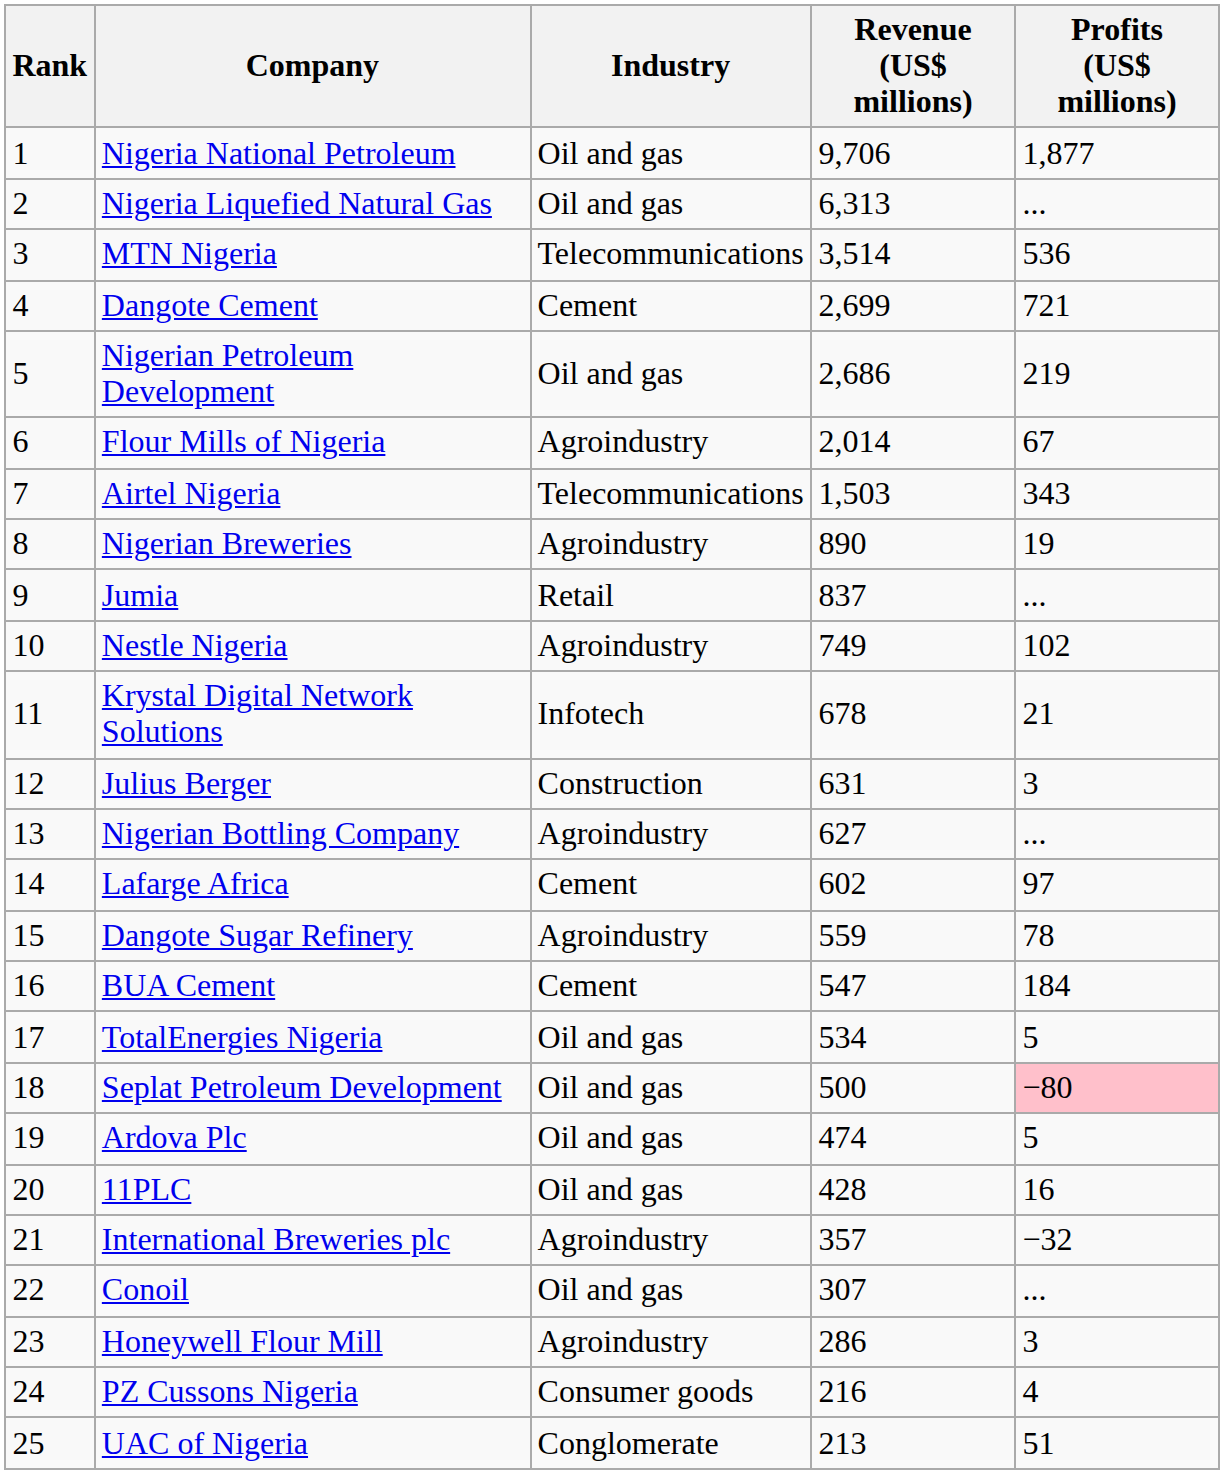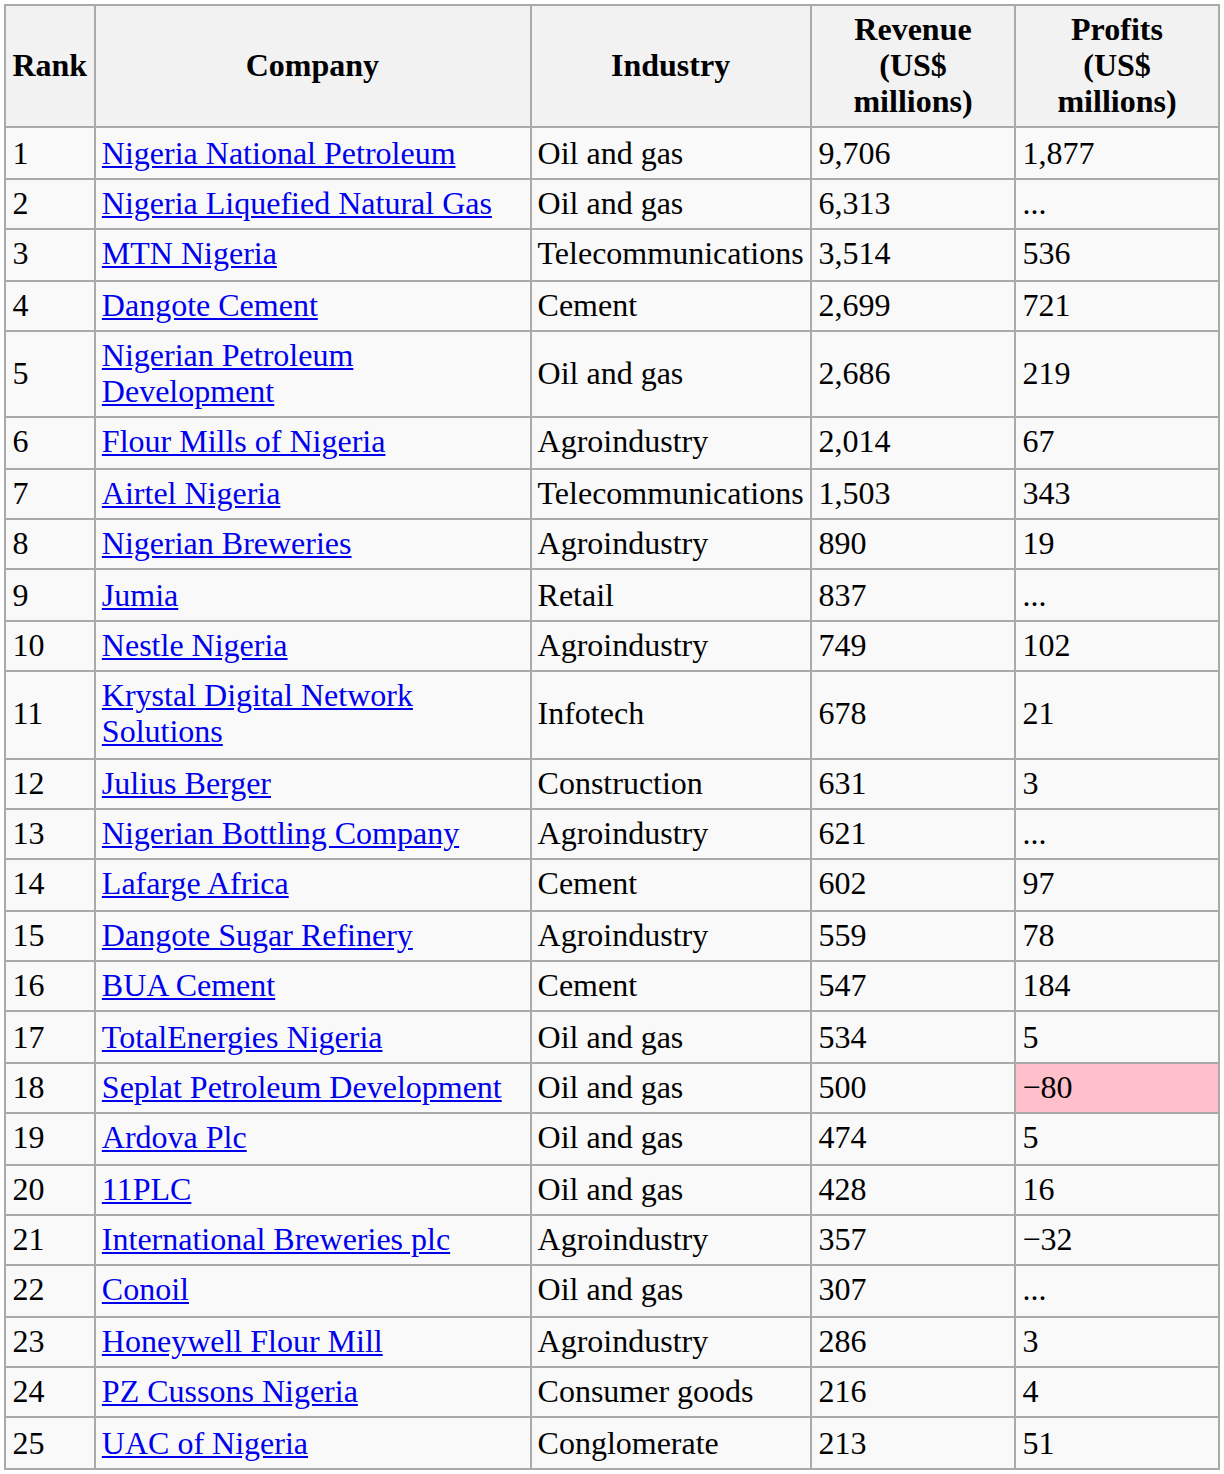 <table class="wikitable sortable">
 <tr>
 <th>Rank</th>
 <th>Company</th>
 <th>Industry</th>
 <th>Revenue<br>(US$ millions)</th>
 <th>Profits<br>(US$ millions)</th>
 </tr>
 <tr>
 <td>1</td>
 <td><a href='#'>Nigeria National Petroleum</a></td>
 <td>Oil and gas</td>
 <td>9,706</td>
 <td>1,877</td>
 </tr>
 <tr>
 <td>2</td>
 <td><a href='#'>Nigeria Liquefied Natural Gas</a></td>
 <td>Oil and gas</td>
 <td>6,313</td>
 <td>...</td>
 </tr>
 <tr>
 <td>3</td>
 <td><a href='#'>MTN Nigeria</a></td>
 <td>Telecommunications</td>
 <td>3,514</td>
 <td>536</td>
 </tr>
 <tr>
 <td>4</td>
 <td><a href='#'>Dangote Cement</a></td>
 <td>Cement</td>
 <td>2,699</td>
 <td>721</td>
 </tr>
 <tr>
 <td>5</td>
 <td><a href='#'>Nigerian Petroleum Development</a></td>
 <td>Oil and gas</td>
 <td>2,686</td>
 <td>219</td>
 </tr>
 <tr>
 <td>6</td>
 <td><a href='#'>Flour Mills of Nigeria</a></td>
 <td>Agroindustry</td>
 <td>2,014</td>
 <td>67</td>
 </tr>
 <tr>
 <td>7</td>
 <td><a href='#'>Airtel Nigeria</a></td>
 <td>Telecommunications</td>
 <td>1,503</td>
 <td>343</td>
 </tr>
 <tr>
 <td>8</td>
 <td><a href='#'>Nigerian Breweries</a></td>
 <td>Agroindustry</td>
 <td>890</td>
 <td>19</td>
 </tr>
 <tr>
 <td>9</td>
 <td><a href='#'>Jumia</a></td>
 <td>Retail</td>
 <td>837</td>
 <td>...</td>
 </tr>
 <tr>
 <td>10</td>
 <td><a href='#'>Nestle Nigeria</a></td>
 <td>Agroindustry</td>
 <td>749</td>
 <td>102</td>
 </tr>
 <tr>
 <td>11</td>
 <td><a href='#'>Krystal Digital Network Solutions</a></td>
 <td>Infotech</td>
 <td>678</td>
 <td>21</td>
 </tr>
 <tr>
 <td>12</td>
 <td><a href='#'>Julius Berger</a></td>
 <td>Construction</td>
 <td>631</td>
 <td>3</td>
 </tr>
 <tr>
 <td>13</td>
 <td><a href='#'>Nigerian Bottling Company</a></td>
 <td>Agroindustry</td>
-<td>627</td>
+<td>621</td>
 <td>...</td>
 </tr>
 <tr>
 <td>14</td>
 <td><a href='#'>Lafarge Africa</a></td>
 <td>Cement</td>
 <td>602</td>
 <td>97</td>
 </tr>
 <tr>
 <td>15</td>
 <td><a href='#'>Dangote Sugar Refinery</a></td>
 <td>Agroindustry</td>
 <td>559</td>
 <td>78</td>
 </tr>
 <tr>
 <td>16</td>
 <td><a href='#'>BUA Cement</a></td>
 <td>Cement</td>
 <td>547</td>
 <td>184</td>
 </tr>
 <tr>
 <td>17</td>
 <td><a href='#'>TotalEnergies Nigeria</a></td>
 <td>Oil and gas</td>
 <td>534</td>
 <td>5</td>
 </tr>
 <tr>
 <td>18</td>
 <td><a href='#'>Seplat Petroleum Development</a></td>
 <td>Oil and gas</td>
 <td>500</td>
 <td style="background: pink;">−80</td>
 </tr>
 <tr>
 <td>19</td>
 <td><a href='#'>Ardova Plc</a></td>
 <td>Oil and gas</td>
 <td>474</td>
 <td>5</td>
 </tr>
 <tr>
 <td>20</td>
 <td><a href='#'>11PLC</a></td>
 <td>Oil and gas</td>
 <td>428</td>
 <td>16</td>
 </tr>
 <tr>
 <td>21</td>
 <td><a href='#'>International Breweries plc</a></td>
 <td>Agroindustry</td>
 <td>357</td>
 <td>−32</td>
 </tr>
 <tr>
 <td>22</td>
 <td><a href='#'>Conoil</a></td>
 <td>Oil and gas</td>
 <td>307</td>
 <td>...</td>
 </tr>
 <tr>
 <td>23</td>
 <td><a href='#'>Honeywell Flour Mill</a></td>
 <td>Agroindustry</td>
 <td>286</td>
 <td>3</td>
 </tr>
 <tr>
 <td>24</td>
 <td><a href='#'>PZ Cussons Nigeria</a></td>
 <td>Consumer goods</td>
 <td>216</td>
 <td>4</td>
 </tr>
 <tr>
 <td>25</td>
 <td><a href='#'>UAC of Nigeria</a></td>
 <td>Conglomerate</td>
 <td>213</td>
 <td>51</td>
 </tr>
 <tr>
 </tr>
 </table>
